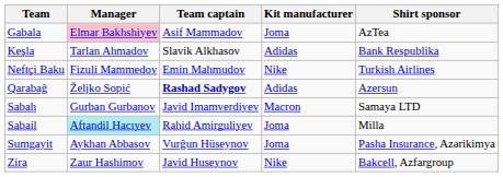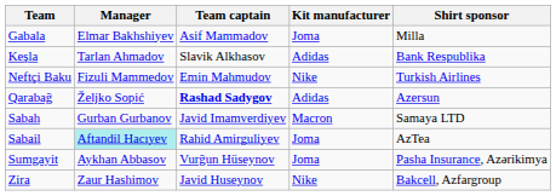 <table class="wikitable sortable">
 <tr>
 <th>Team</th>
 <th>Manager</th>
 <th>Team captain</th>
 <th>Kit manufacturer</th>
 <th>Shirt sponsor</th>
 </tr>
 <tr>
 <td><a href='#'>Gabala</a></td>
-<td style="background: pink;"> <a href='#'>Elmar Bakhshiyev</a></td>
+<td> <a href='#'>Elmar Bakhshiyev</a></td>
 <td> <a href='#'>Asif Mammadov</a></td>
 <td><a href='#'>Joma</a></td>
-<td>AzTea</td>
+<td>Milla</td>
 </tr>
 <tr>
 <td><a href='#'>Keşla</a></td>
 <td> <a href='#'>Tarlan Ahmadov</a></td>
 <td> Slavik Alkhasov</td>
 <td><a href='#'>Adidas</a></td>
 <td><a href='#'>Bank Respublika</a></td>
 </tr>
 <tr>
 <td><a href='#'>Neftçi Baku</a></td>
 <td> <a href='#'>Fizuli Mammedov</a></td>
 <td> <a href='#'>Emin Mahmudov</a></td>
 <td><a href='#'>Nike</a></td>
 <td><a href='#'>Turkish Airlines</a></td>
 </tr>
 <tr>
 <td><a href='#'>Qarabağ</a></td>
 <td> <a href='#'>Željko Sopić</a></td>
 <td><strong> <a href='#'>Rashad Sadygov</a></strong></td>
 <td><a href='#'>Adidas</a></td>
 <td><a href='#'>Azersun</a></td>
 </tr>
 <tr>
 <td><a href='#'>Sabah</a></td>
 <td> <a href='#'>Gurban Gurbanov</a></td>
 <td> <a href='#'>Javid Imamverdiyev</a></td>
 <td><a href='#'>Macron</a></td>
 <td>Samaya LTD</td>
 </tr>
 <tr>
 <td><a href='#'>Sabail</a></td>
 <td style="background: paleturquoise;"> <a href='#'>Aftandil Hacıyev</a></td>
 <td> <a href='#'>Rahid Amirguliyev</a></td>
 <td><a href='#'>Joma</a></td>
-<td>Milla</td>
+<td>AzTea</td>
 </tr>
 <tr>
 <td><a href='#'>Sumgayit</a></td>
 <td> <a href='#'>Aykhan Abbasov</a></td>
 <td> <a href='#'>Vurğun Hüseynov</a></td>
 <td><a href='#'>Joma</a></td>
 <td><a href='#'>Pasha Insurance</a>, Azərikimya</td>
 </tr>
 <tr>
 <td><a href='#'>Zira</a></td>
 <td> <a href='#'>Zaur Hashimov</a></td>
 <td> <a href='#'>Javid Huseynov</a></td>
 <td><a href='#'>Nike</a></td>
 <td><a href='#'>Bakcell</a>, Azfargroup</td>
 </tr>
 </table>
